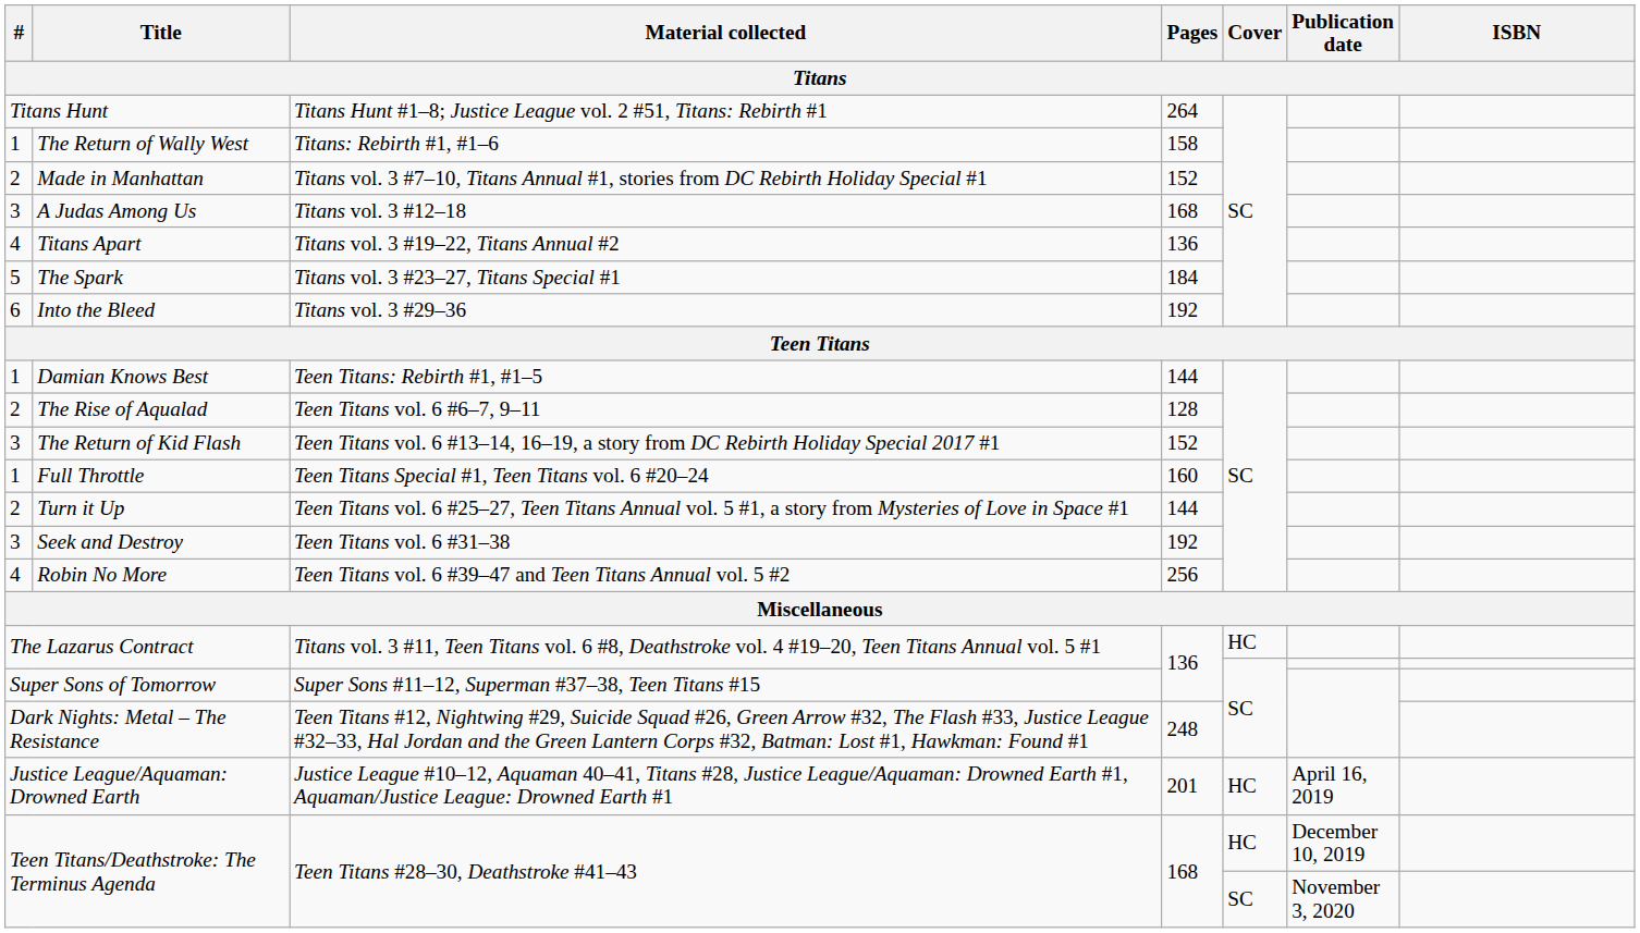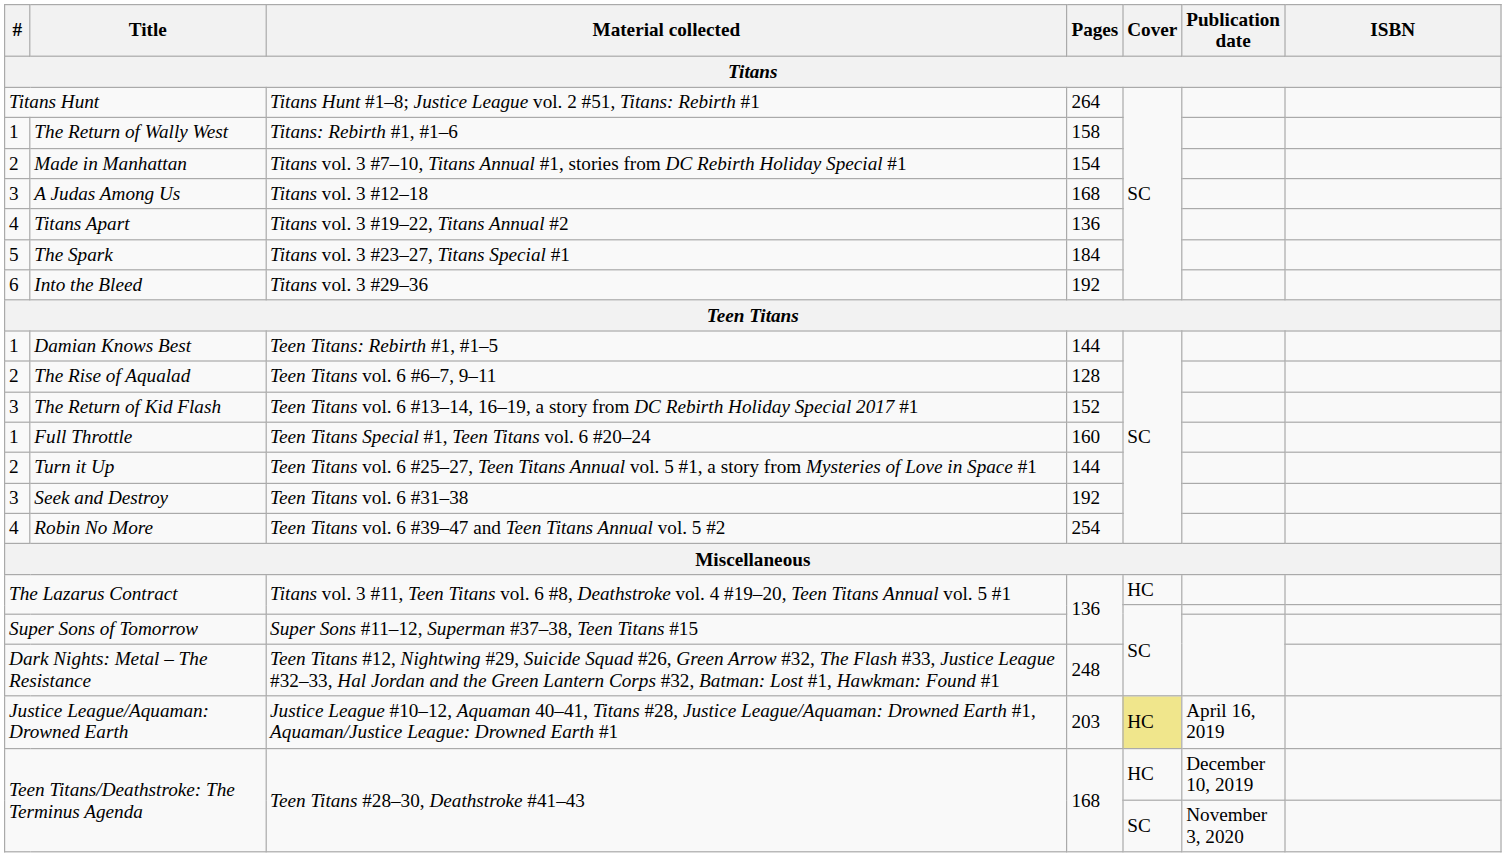 <table class="wikitable">
 <tr>
 <th>#</th>
 <th>Title</th>
 <th>Material collected</th>
 <th style="width:1%;">Pages</th>
 <th style="width:1%;">Cover</th>
 <th style="width:1%;">Publication date</th>
 <th style="width:14.47%;">ISBN</th>
 </tr>
 <tr>
 <th colspan="7"><em>Titans</em></th>
 </tr>
 <tr>
 <td colspan="2"><em>Titans Hunt</em></td>
 <td><em>Titans Hunt</em> #1–8; <em>Justice League</em> vol. 2 #51, <em>Titans: Rebirth</em> #1</td>
 <td>264</td>
 <td rowspan="7">SC</td>
 <td></td>
 <td></td>
 </tr>
 <tr>
 <td>1</td>
 <td><em>The Return of Wally West</em></td>
 <td><em>Titans: Rebirth</em> #1, #1–6</td>
 <td>158</td>
 <td></td>
 <td></td>
 </tr>
 <tr>
 <td>2</td>
 <td><em>Made in Manhattan</em></td>
 <td><em>Titans</em> vol. 3 #7–10, <em>Titans Annual</em> #1, stories from <em>DC Rebirth Holiday Special</em> #1</td>
-<td>152</td>
+<td>154</td>
 <td></td>
 <td></td>
 </tr>
 <tr>
 <td>3</td>
 <td><em>A Judas Among Us</em></td>
 <td><em>Titans</em> vol. 3 #12–18</td>
 <td>168</td>
 <td></td>
 <td></td>
 </tr>
 <tr>
 <td>4</td>
 <td><em>Titans Apart</em></td>
 <td><em>Titans</em> vol. 3 #19–22, <em>Titans Annual</em> #2</td>
 <td>136</td>
 <td></td>
 <td></td>
 </tr>
 <tr>
 <td>5</td>
 <td><em>The Spark</em></td>
 <td><em>Titans</em> vol. 3 #23–27, <em>Titans Special</em> #1</td>
 <td>184</td>
 <td></td>
 <td></td>
 </tr>
 <tr>
 <td>6</td>
 <td><em>Into the Bleed</em></td>
 <td><em>Titans</em> vol. 3 #29–36</td>
 <td>192</td>
 <td></td>
 <td></td>
 </tr>
 <tr>
 <th colspan="7"><em>Teen Titans</em></th>
 </tr>
 <tr>
 <td>1</td>
 <td><em>Damian Knows Best</em></td>
 <td><em>Teen Titans: Rebirth</em> #1, #1–5</td>
 <td>144</td>
 <td rowspan="7">SC</td>
 <td></td>
 <td></td>
 </tr>
 <tr>
 <td>2</td>
 <td><em>The Rise of Aqualad</em></td>
 <td><em>Teen Titans</em> vol. 6 #6–7, 9–11</td>
 <td>128</td>
 <td></td>
 <td></td>
 </tr>
 <tr>
 <td>3</td>
 <td><em>The Return of Kid Flash</em></td>
 <td><em>Teen Titans</em> vol. 6 #13–14, 16–19, a story from <em>DC Rebirth Holiday Special 2017</em> #1</td>
 <td>152</td>
 <td></td>
 <td></td>
 </tr>
 <tr>
 <td>1</td>
 <td><em>Full Throttle</em></td>
 <td><em>Teen Titans Special</em> #1, <em>Teen Titans</em> vol. 6 #20–24</td>
 <td>160</td>
 <td></td>
 <td></td>
 </tr>
 <tr>
 <td>2</td>
 <td><em>Turn it Up</em></td>
 <td><em>Teen Titans</em> vol. 6 #25–27, <em>Teen Titans Annual</em> vol. 5 #1, a story from <em>Mysteries of Love in Space</em> #1</td>
 <td>144</td>
 <td></td>
 <td></td>
 </tr>
 <tr>
 <td>3</td>
 <td><em>Seek and Destroy</em></td>
 <td><em>Teen Titans</em> vol. 6 #31–38</td>
 <td>192</td>
 <td></td>
 <td></td>
 </tr>
 <tr>
 <td>4</td>
 <td><em>Robin No More</em></td>
 <td><em>Teen Titans</em> vol. 6 #39–47 and <em>Teen Titans Annual</em> vol. 5 #2</td>
-<td>256</td>
+<td>254</td>
 <td></td>
 <td></td>
 </tr>
 <tr>
 <th colspan="8">Miscellaneous</th>
 </tr>
 <tr>
 <td rowspan="2" colspan="2"><em>The Lazarus Contract</em></td>
 <td rowspan="2"><em>Titans</em> vol. 3 #11, <em>Teen Titans</em> vol. 6 #8, <em>Deathstroke</em> vol. 4 #19–20, <em>Teen Titans Annual</em> vol. 5 #1</td>
 <td rowspan="3">136</td>
 <td>HC</td>
 <td></td>
 <td></td>
 </tr>
 <tr>
 <td rowspan="3">SC</td>
 <td></td>
 <td></td>
 </tr>
 <tr>
 <td colspan="2"><em>Super Sons of Tomorrow</em></td>
 <td><em>Super Sons</em> #11–12, <em>Superman</em> #37–38, <em>Teen Titans</em> #15</td>
 <td rowspan="2"></td>
 <td></td>
 </tr>
 <tr>
 <td colspan="2"><em>Dark Nights: Metal – The Resistance</em></td>
 <td><em>Teen Titans</em> #12, <em>Nightwing</em> #29, <em>Suicide Squad</em> #26, <em>Green Arrow</em> #32, <em>The Flash</em> #33, <em>Justice League</em> #32–33, <em>Hal Jordan and the Green Lantern Corps</em> #32, <em>Batman: Lost</em> #1, <em>Hawkman: Found</em> #1</td>
 <td>248</td>
 <td></td>
 </tr>
 <tr>
 <td colspan="2"><em>Justice League/Aquaman: Drowned Earth</em></td>
 <td><em>Justice League</em> #10–12, <em>Aquaman</em> 40–41, <em>Titans</em> #28, <em>Justice League/Aquaman: Drowned Earth</em> #1, <em>Aquaman/Justice League: Drowned Earth</em> #1</td>
-<td>201</td>
-<td>HC</td>
+<td>203</td>
+<td style="background: khaki;">HC</td>
 <td>April 16, 2019</td>
 <td></td>
 </tr>
 <tr>
 <td rowspan="2" colspan="2"><em>Teen Titans/Deathstroke: The Terminus Agenda</em></td>
 <td rowspan="2"><em>Teen Titans</em> #28–30, <em>Deathstroke</em> #41–43</td>
 <td rowspan="2">168</td>
 <td>HC</td>
 <td>December 10, 2019</td>
 <td></td>
 </tr>
 <tr>
 <td>SC</td>
 <td>November 3, 2020</td>
 <td></td>
 </tr>
 </table>
